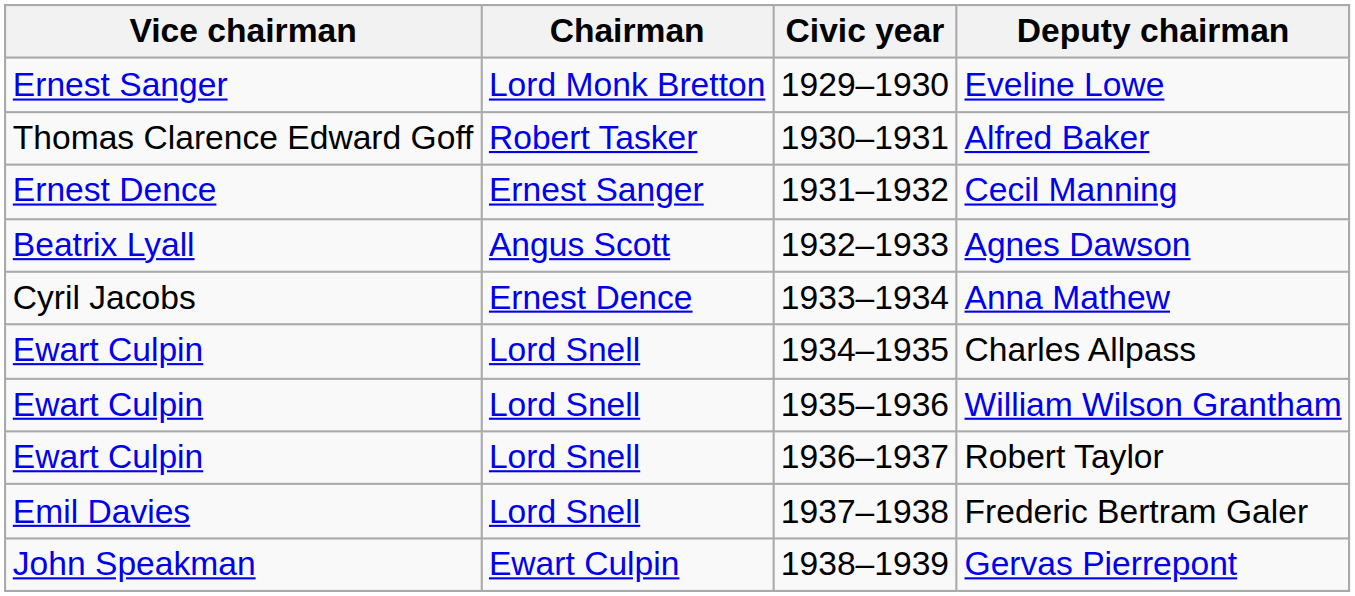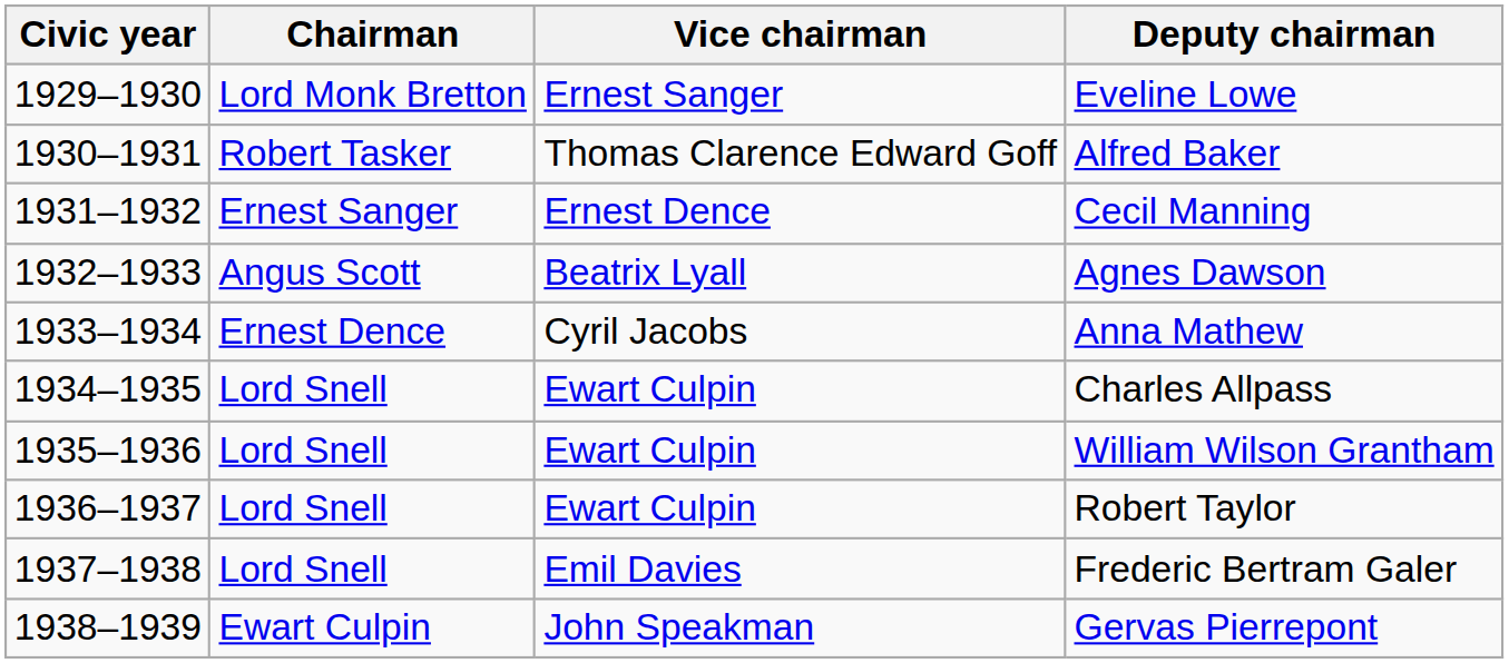 <table class="wikitable" border="1">
 <tr>
+<th>Civic year</th>
+<th>Chairman</th>
 <th>Vice chairman</th>
-<th>Chairman</th>
-<th>Civic year</th>
 <th>Deputy chairman</th>
 </tr>
 <tr>
+<td>1929–1930</td>
+<td><a href='#'>Lord Monk Bretton</a></td>
 <td><a href='#'>Ernest Sanger</a></td>
-<td><a href='#'>Lord Monk Bretton</a></td>
-<td>1929–1930</td>
 <td><a href='#'>Eveline Lowe</a></td>
 </tr>
 <tr>
+<td>1930–1931</td>
+<td><a href='#'>Robert Tasker</a></td>
 <td>Thomas Clarence Edward Goff</td>
-<td><a href='#'>Robert Tasker</a></td>
-<td>1930–1931</td>
 <td><a href='#'>Alfred Baker</a></td>
 </tr>
 <tr>
+<td>1931–1932</td>
+<td><a href='#'>Ernest Sanger</a></td>
 <td><a href='#'>Ernest Dence</a></td>
-<td><a href='#'>Ernest Sanger</a></td>
-<td>1931–1932</td>
 <td><a href='#'>Cecil Manning</a></td>
 </tr>
 <tr>
+<td>1932–1933</td>
+<td><a href='#'>Angus Scott</a></td>
 <td><a href='#'>Beatrix Lyall</a></td>
-<td><a href='#'>Angus Scott</a></td>
-<td>1932–1933</td>
 <td><a href='#'>Agnes Dawson</a></td>
 </tr>
 <tr>
+<td>1933–1934</td>
+<td><a href='#'>Ernest Dence</a></td>
 <td>Cyril Jacobs</td>
-<td><a href='#'>Ernest Dence</a></td>
-<td>1933–1934</td>
 <td><a href='#'>Anna Mathew</a></td>
 </tr>
 <tr>
+<td>1934–1935</td>
+<td><a href='#'>Lord Snell</a></td>
 <td><a href='#'>Ewart Culpin</a></td>
-<td><a href='#'>Lord Snell</a></td>
-<td>1934–1935</td>
 <td>Charles Allpass</td>
 </tr>
 <tr>
+<td>1935–1936</td>
+<td><a href='#'>Lord Snell</a></td>
 <td><a href='#'>Ewart Culpin</a></td>
-<td><a href='#'>Lord Snell</a></td>
-<td>1935–1936</td>
 <td><a href='#'>William Wilson Grantham</a></td>
 </tr>
 <tr>
+<td>1936–1937</td>
+<td><a href='#'>Lord Snell</a></td>
 <td><a href='#'>Ewart Culpin</a></td>
-<td><a href='#'>Lord Snell</a></td>
-<td>1936–1937</td>
 <td>Robert Taylor</td>
 </tr>
 <tr>
+<td>1937–1938</td>
+<td><a href='#'>Lord Snell</a></td>
 <td><a href='#'>Emil Davies</a></td>
-<td><a href='#'>Lord Snell</a></td>
-<td>1937–1938</td>
 <td>Frederic Bertram Galer</td>
 </tr>
 <tr>
+<td>1938–1939</td>
+<td><a href='#'>Ewart Culpin</a></td>
 <td><a href='#'>John Speakman</a></td>
-<td><a href='#'>Ewart Culpin</a></td>
-<td>1938–1939</td>
 <td><a href='#'>Gervas Pierrepont</a></td>
 </tr>
 </table>
